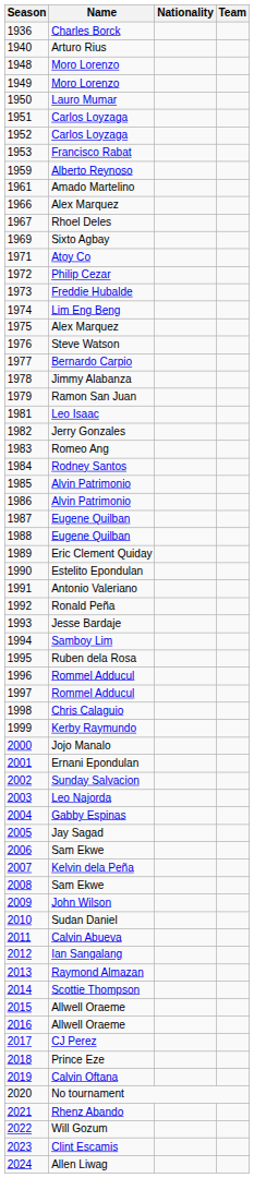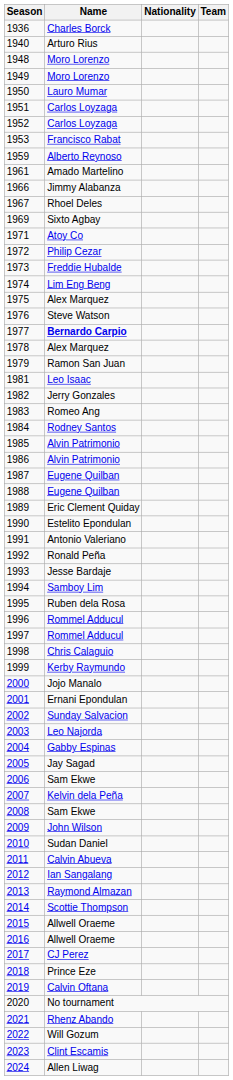 <table class=wikitable>
 <tr>
 <th>Season</th>
 <th>Name</th>
 <th>Nationality</th>
 <th>Team</th>
 </tr>
 <tr>
 <td>1936</td>
 <td><a href='#'>Charles Borck</a></td>
 <td></td>
 <td></td>
 </tr>
 <tr>
 <td>1940</td>
 <td>Arturo Rius</td>
 <td></td>
 <td></td>
 </tr>
 <tr>
 <td>1948</td>
 <td><a href='#'>Moro Lorenzo</a></td>
 <td></td>
 <td></td>
 </tr>
 <tr>
 <td>1949</td>
 <td><a href='#'>Moro Lorenzo</a></td>
 <td></td>
 <td></td>
 </tr>
 <tr>
 <td>1950</td>
 <td><a href='#'>Lauro Mumar</a></td>
 <td></td>
 <td></td>
 </tr>
 <tr>
 <td>1951</td>
 <td><a href='#'>Carlos Loyzaga</a></td>
 <td></td>
 <td></td>
 </tr>
 <tr>
 <td>1952</td>
 <td><a href='#'>Carlos Loyzaga</a></td>
 <td></td>
 <td></td>
 </tr>
 <tr>
 <td>1953</td>
 <td><a href='#'>Francisco Rabat</a></td>
 <td></td>
 <td></td>
 </tr>
 <tr>
 <td>1959</td>
 <td><a href='#'>Alberto Reynoso</a></td>
 <td></td>
 <td></td>
 </tr>
 <tr>
 <td>1961</td>
 <td>Amado Martelino</td>
 <td></td>
 <td></td>
 </tr>
 <tr>
 <td>1966</td>
-<td>Alex Marquez</td>
+<td>Jimmy Alabanza</td>
 <td></td>
 <td></td>
 </tr>
 <tr>
 <td>1967</td>
 <td>Rhoel Deles</td>
 <td></td>
 <td></td>
 </tr>
 <tr>
 <td>1969</td>
 <td>Sixto Agbay</td>
 <td></td>
 <td></td>
 </tr>
 <tr>
 <td>1971</td>
 <td><a href='#'>Atoy Co</a></td>
 <td></td>
 <td></td>
 </tr>
 <tr>
 <td>1972</td>
 <td><a href='#'>Philip Cezar</a></td>
 <td></td>
 <td></td>
 </tr>
 <tr>
 <td>1973</td>
 <td><a href='#'>Freddie Hubalde</a></td>
 <td></td>
 <td></td>
 </tr>
 <tr>
 <td>1974</td>
 <td><a href='#'>Lim Eng Beng</a></td>
 <td></td>
 <td></td>
 </tr>
 <tr>
 <td>1975</td>
 <td>Alex Marquez</td>
 <td></td>
 <td></td>
 </tr>
 <tr>
 <td>1976</td>
 <td>Steve Watson</td>
 <td></td>
 <td></td>
 </tr>
 <tr>
 <td>1977</td>
-<td><a href='#'>Bernardo Carpio</a></td>
+<td><strong><a href='#'>Bernardo Carpio</a></strong></td>
 <td></td>
 <td></td>
 </tr>
 <tr>
 <td>1978</td>
-<td>Jimmy Alabanza</td>
+<td>Alex Marquez</td>
 <td></td>
 <td></td>
 </tr>
 <tr>
 <td>1979</td>
 <td>Ramon San Juan</td>
 <td></td>
 <td></td>
 </tr>
 <tr>
 <td>1981</td>
 <td><a href='#'>Leo Isaac</a></td>
 <td></td>
 <td></td>
 </tr>
 <tr>
 <td>1982</td>
 <td>Jerry Gonzales</td>
 <td></td>
 <td></td>
 </tr>
 <tr>
 <td>1983</td>
 <td>Romeo Ang</td>
 <td></td>
 <td></td>
 </tr>
 <tr>
 <td>1984</td>
 <td><a href='#'>Rodney Santos</a></td>
 <td></td>
 <td></td>
 </tr>
 <tr>
 <td>1985</td>
 <td><a href='#'>Alvin Patrimonio</a></td>
 <td></td>
 <td></td>
 </tr>
 <tr>
 <td>1986</td>
 <td><a href='#'>Alvin Patrimonio</a></td>
 <td></td>
 <td></td>
 </tr>
 <tr>
 <td>1987</td>
 <td><a href='#'>Eugene Quilban</a></td>
 <td></td>
 <td></td>
 </tr>
 <tr>
 <td>1988</td>
 <td><a href='#'>Eugene Quilban</a></td>
 <td></td>
 <td></td>
 </tr>
 <tr>
 <td>1989</td>
 <td>Eric Clement Quiday</td>
 <td></td>
 <td></td>
 </tr>
 <tr>
 <td>1990</td>
 <td>Estelito Epondulan</td>
 <td></td>
 <td></td>
 </tr>
 <tr>
 <td>1991</td>
 <td>Antonio Valeriano</td>
 <td></td>
 <td></td>
 </tr>
 <tr>
 <td>1992</td>
 <td>Ronald Peña</td>
 <td></td>
 <td></td>
 </tr>
 <tr>
 <td>1993</td>
 <td>Jesse Bardaje</td>
 <td></td>
 <td></td>
 </tr>
 <tr>
 <td>1994</td>
 <td><a href='#'>Samboy Lim</a></td>
 <td></td>
 <td></td>
 </tr>
 <tr>
 <td>1995</td>
 <td>Ruben dela Rosa</td>
 <td></td>
 <td></td>
 </tr>
 <tr>
 <td>1996</td>
 <td><a href='#'>Rommel Adducul</a></td>
 <td></td>
 <td></td>
 </tr>
 <tr>
 <td>1997</td>
 <td><a href='#'>Rommel Adducul</a></td>
 <td></td>
 <td></td>
 </tr>
 <tr>
 <td>1998</td>
 <td><a href='#'>Chris Calaguio</a></td>
 <td></td>
 <td></td>
 </tr>
 <tr>
 <td>1999</td>
 <td><a href='#'>Kerby Raymundo</a></td>
 <td></td>
 <td></td>
 </tr>
 <tr>
 <td><a href='#'>2000</a></td>
 <td>Jojo Manalo</td>
 <td></td>
 <td></td>
 </tr>
 <tr>
 <td><a href='#'>2001</a></td>
 <td>Ernani Epondulan</td>
 <td></td>
 <td></td>
 </tr>
 <tr>
 <td><a href='#'>2002</a></td>
 <td><a href='#'>Sunday Salvacion</a></td>
 <td></td>
 <td></td>
 </tr>
 <tr>
 <td><a href='#'>2003</a></td>
 <td><a href='#'>Leo Najorda</a></td>
 <td></td>
 <td></td>
 </tr>
 <tr>
 <td><a href='#'>2004</a></td>
 <td><a href='#'>Gabby Espinas</a></td>
 <td></td>
 <td></td>
 </tr>
 <tr>
 <td><a href='#'>2005</a></td>
 <td>Jay Sagad</td>
 <td></td>
 <td></td>
 </tr>
 <tr>
 <td><a href='#'>2006</a></td>
 <td>Sam Ekwe</td>
 <td></td>
 <td></td>
 </tr>
 <tr>
 <td><a href='#'>2007</a></td>
 <td><a href='#'>Kelvin dela Peña</a></td>
 <td></td>
 <td></td>
 </tr>
 <tr>
 <td><a href='#'>2008</a></td>
 <td>Sam Ekwe</td>
 <td></td>
 <td></td>
 </tr>
 <tr>
 <td><a href='#'>2009</a></td>
 <td><a href='#'>John Wilson</a></td>
 <td></td>
 <td></td>
 </tr>
 <tr>
 <td><a href='#'>2010</a></td>
 <td>Sudan Daniel</td>
 <td></td>
 <td></td>
 </tr>
 <tr>
 <td><a href='#'>2011</a></td>
 <td><a href='#'>Calvin Abueva</a></td>
 <td></td>
 <td></td>
 </tr>
 <tr>
 <td><a href='#'>2012</a></td>
 <td><a href='#'>Ian Sangalang</a></td>
 <td></td>
 <td></td>
 </tr>
 <tr>
 <td><a href='#'>2013</a></td>
 <td><a href='#'>Raymond Almazan</a></td>
 <td></td>
 <td></td>
 </tr>
 <tr>
 <td><a href='#'>2014</a></td>
 <td><a href='#'>Scottie Thompson</a></td>
 <td></td>
 <td></td>
 </tr>
 <tr>
 <td><a href='#'>2015</a></td>
 <td>Allwell Oraeme</td>
 <td></td>
 <td></td>
 </tr>
 <tr>
 <td><a href='#'>2016</a></td>
 <td>Allwell Oraeme</td>
 <td></td>
 <td></td>
 </tr>
 <tr>
 <td><a href='#'>2017</a></td>
 <td><a href='#'>CJ Perez</a></td>
 <td></td>
 <td></td>
 </tr>
 <tr>
 <td><a href='#'>2018</a></td>
 <td>Prince Eze</td>
 <td></td>
 <td></td>
 </tr>
 <tr>
 <td><a href='#'>2019</a></td>
 <td><a href='#'>Calvin Oftana</a></td>
 <td></td>
 <td></td>
 </tr>
 <tr>
 <td>2020</td>
 <td colspan="3">No tournament</td>
 </tr>
 <tr>
 <td><a href='#'>2021</a></td>
 <td><a href='#'>Rhenz Abando</a></td>
 <td></td>
 <td></td>
 </tr>
 <tr>
 <td><a href='#'>2022</a></td>
 <td>Will Gozum</td>
 <td></td>
 <td></td>
 </tr>
 <tr>
 <td><a href='#'>2023</a></td>
 <td><a href='#'>Clint Escamis</a></td>
 <td></td>
 <td></td>
 </tr>
 <tr>
 <td><a href='#'>2024</a></td>
 <td>Allen Liwag</td>
 <td></td>
 <td></td>
 </tr>
 </table>
